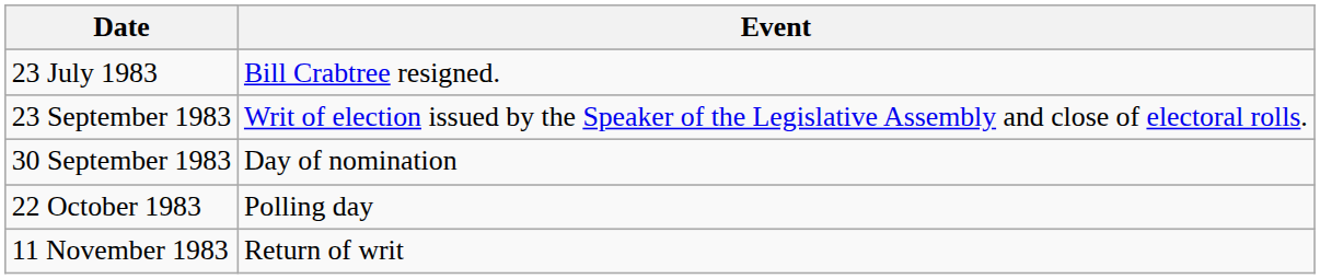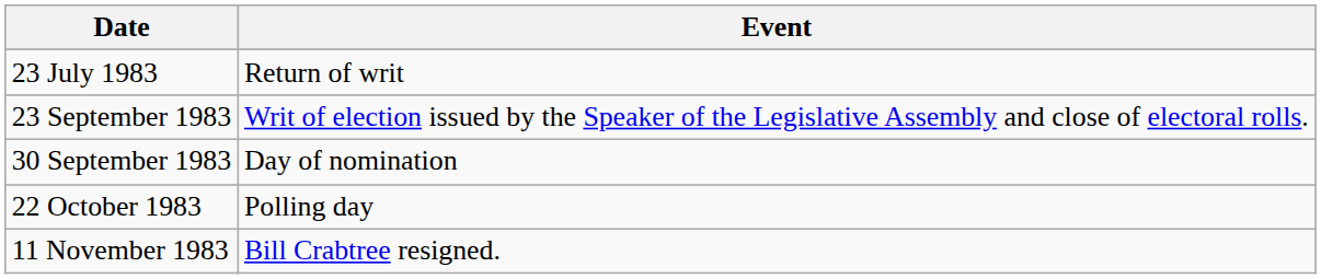 <table class="wikitable">
 <tr>
 <th>Date</th>
 <th>Event</th>
 </tr>
 <tr>
 <td>23 July 1983</td>
-<td><a href='#'>Bill Crabtree</a> resigned.</td>
+<td>Return of writ</td>
 </tr>
 <tr>
 <td>23 September 1983</td>
 <td><a href='#'>Writ of election</a> issued by the <a href='#'>Speaker of the Legislative Assembly</a> and close of <a href='#'>electoral rolls</a>.</td>
 </tr>
 <tr>
 <td>30 September 1983</td>
 <td>Day of nomination</td>
 </tr>
 <tr>
 <td>22 October 1983</td>
 <td>Polling day</td>
 </tr>
 <tr>
 <td>11 November 1983</td>
-<td>Return of writ</td>
+<td><a href='#'>Bill Crabtree</a> resigned.</td>
 </tr>
 </table>
